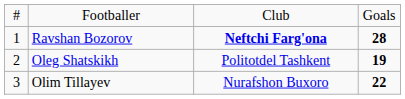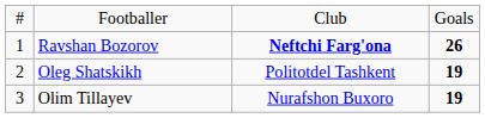 <table class="wikitable" style="text-align:center">
 <tr>
 <td width="20">#</td>
 <td width="180">Footballer</td>
 <td width="180">Club</td>
 <td width="40">Goals</td>
 </tr>
 <tr>
 <td>1</td>
 <td align="left"> <a href='#'>Ravshan Bozorov</a></td>
 <td><strong><a href='#'>Neftchi Farg'ona</a></strong></td>
-<td><strong>28</strong></td>
+<td><strong>26</strong></td>
 </tr>
 <tr>
 <td>2</td>
 <td align="left"> <a href='#'>Oleg Shatskikh</a></td>
 <td><a href='#'>Politotdel Tashkent</a></td>
 <td><strong>19</strong></td>
 </tr>
 <tr>
 <td>3</td>
 <td align="left"> Olim Tillayev</td>
 <td><a href='#'>Nurafshon Buxoro</a></td>
-<td><strong>22</strong></td>
+<td><strong>19</strong></td>
 </tr>
 </table>
